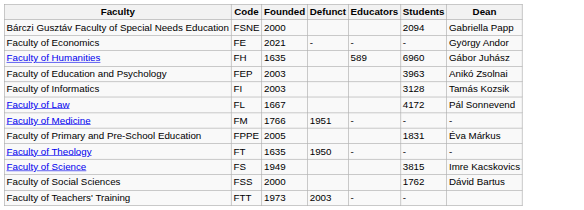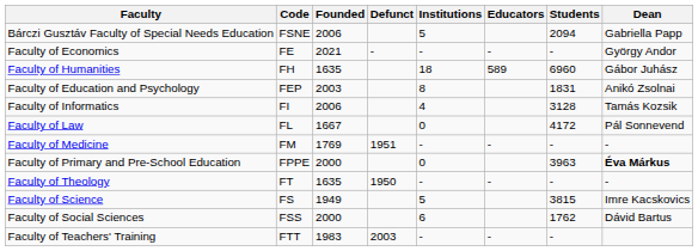 <table class="wikitable">
 <tr>
 <th>Faculty</th>
 <th>Code</th>
 <th>Founded</th>
 <th>Defunct</th>
+<th>Institutions</th>
 <th>Educators</th>
 <th>Students</th>
 <th>Dean</th>
 </tr>
 <tr>
 <td>Bárczi Gusztáv Faculty of Special Needs Education</td>
 <td>FSNE</td>
-<td>2000</td>
+<td>2006</td>
 <td></td>
+<td>5</td>
 <td></td>
 <td>2094</td>
 <td>Gabriella Papp</td>
 </tr>
 <tr>
 <td>Faculty of Economics</td>
 <td>FE</td>
 <td>2021</td>
 <td>-</td>
 <td>-</td>
 <td>-</td>
+<td>-</td>
 <td>György Andor</td>
 </tr>
 <tr>
 <td><a href='#'>Faculty of Humanities</a></td>
 <td>FH</td>
 <td>1635</td>
 <td></td>
+<td>18</td>
 <td>589</td>
 <td>6960</td>
 <td>Gábor Juhász</td>
 </tr>
 <tr>
 <td>Faculty of Education and Psychology</td>
 <td>FEP</td>
 <td>2003</td>
 <td></td>
+<td>8</td>
 <td></td>
-<td>3963</td>
+<td>1831</td>
 <td>Anikó Zsolnai</td>
 </tr>
 <tr>
 <td>Faculty of Informatics</td>
 <td>FI</td>
-<td>2003</td>
+<td>2006</td>
 <td></td>
+<td>4</td>
 <td></td>
 <td>3128</td>
 <td>Tamás Kozsik</td>
 </tr>
 <tr>
 <td><a href='#'>Faculty of Law</a></td>
 <td>FL</td>
 <td>1667</td>
 <td></td>
+<td>0</td>
 <td></td>
 <td>4172</td>
 <td>Pál Sonnevend</td>
 </tr>
 <tr>
 <td><a href='#'>Faculty of Medicine</a></td>
 <td>FM</td>
-<td>1766</td>
+<td>1769</td>
 <td>1951</td>
+<td>-</td>
 <td>-</td>
 <td>-</td>
 <td>-</td>
 </tr>
 <tr>
 <td>Faculty of Primary and Pre-School Education</td>
 <td>FPPE</td>
-<td>2005</td>
+<td>2000</td>
 <td></td>
+<td>0</td>
 <td></td>
-<td>1831</td>
-<td>Éva Márkus</td>
+<td>3963</td>
+<td><strong>Éva Márkus</strong></td>
 </tr>
 <tr>
 <td><a href='#'>Faculty of Theology</a></td>
 <td>FT</td>
 <td>1635</td>
 <td>1950</td>
 <td>-</td>
 <td>-</td>
 <td>-</td>
+<td>-</td>
 </tr>
 <tr>
 <td><a href='#'>Faculty of Science</a></td>
 <td>FS</td>
 <td>1949</td>
 <td></td>
+<td>5</td>
 <td></td>
 <td>3815</td>
 <td>Imre Kacskovics</td>
 </tr>
 <tr>
 <td>Faculty of Social Sciences</td>
 <td>FSS</td>
 <td>2000</td>
 <td></td>
+<td>6</td>
 <td></td>
 <td>1762</td>
 <td>Dávid Bartus</td>
 </tr>
 <tr>
 <td>Faculty of Teachers' Training</td>
 <td>FTT</td>
-<td>1973</td>
+<td>1983</td>
 <td>2003</td>
+<td>-</td>
 <td>-</td>
 <td>-</td>
 <td></td>
 </tr>
 </table>
